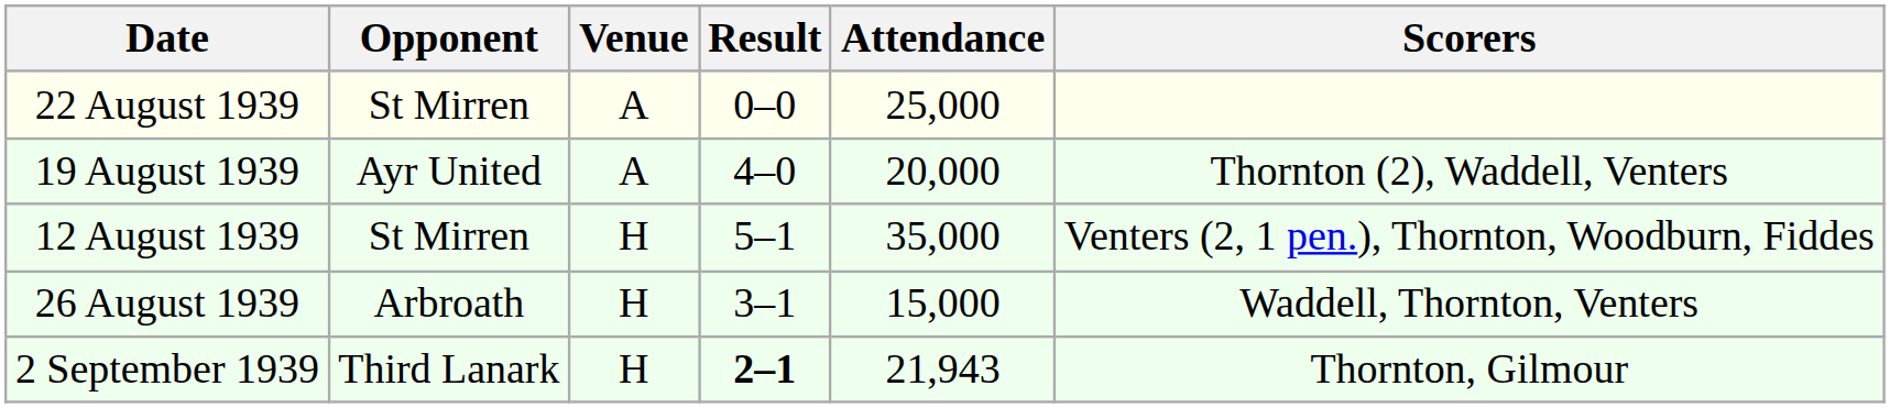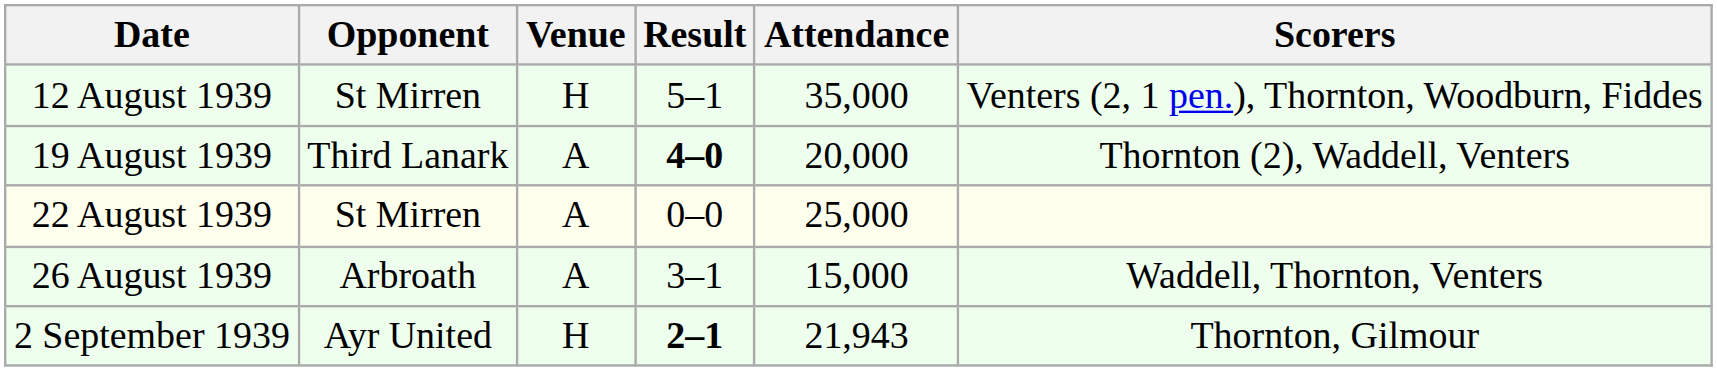 <table class="wikitable sortable" style="font-size:100%; text-align:center">
 <tr>
 <th>Date</th>
 <th>Opponent</th>
 <th>Venue</th>
 <th>Result</th>
 <th>Attendance</th>
 <th>Scorers</th>
+</tr>
+<tr bgcolor = "#EEFFEE">
+<td>12 August 1939</td>
+<td>St Mirren</td>
+<td>H</td>
+<td>5–1</td>
+<td>35,000</td>
+<td>Venters (2, 1 <a href='#'>pen.</a>), Thornton, Woodburn, Fiddes</td>
+</tr>
+<tr bgcolor = "#EEFFEE">
+<td>19 August 1939</td>
+<td>Third Lanark</td>
+<td>A</td>
+<td><strong>4–0</strong></td>
+<td>20,000</td>
+<td>Thornton (2), Waddell, Venters</td>
 </tr>
 <tr bgcolor = "#FFFFEE">
 <td>22 August 1939</td>
 <td>St Mirren</td>
 <td>A</td>
 <td>0–0</td>
 <td>25,000</td>
 <td></td>
 </tr>
 <tr bgcolor = "#EEFFEE">
-<td>19 August 1939</td>
-<td>Ayr United</td>
-<td>A</td>
-<td>4–0</td>
-<td>20,000</td>
-<td>Thornton (2), Waddell, Venters</td>
-</tr>
-<tr bgcolor = "#EEFFEE">
-<td>12 August 1939</td>
-<td>St Mirren</td>
-<td>H</td>
-<td>5–1</td>
-<td>35,000</td>
-<td>Venters (2, 1 <a href='#'>pen.</a>), Thornton, Woodburn, Fiddes</td>
-</tr>
-<tr bgcolor = "#EEFFEE">
 <td>26 August 1939</td>
 <td>Arbroath</td>
-<td>H</td>
+<td>A</td>
 <td>3–1</td>
 <td>15,000</td>
 <td>Waddell, Thornton, Venters</td>
 </tr>
 <tr bgcolor = "#EEFFEE">
 <td>2 September 1939</td>
-<td>Third Lanark</td>
+<td>Ayr United</td>
 <td>H</td>
 <td><strong>2–1</strong></td>
 <td>21,943</td>
 <td>Thornton, Gilmour</td>
 </tr>
 </table>
